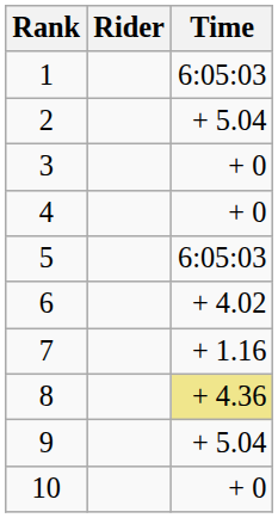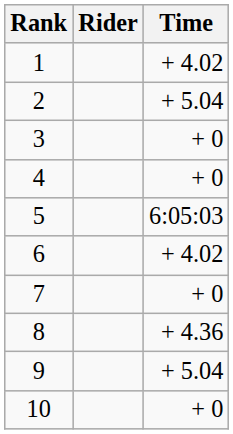 <table class="wikitable">
 <tr>
 <th scope="col">Rank</th>
 <th scope="col">Rider</th>
 <th scope="col">Time</th>
 </tr>
 <tr>
 <td style="text-align:center;">1</td>
 <td></td>
-<td style="text-align:right;">6:05:03</td>
+<td style="text-align:right;">+ 4.02</td>
 </tr>
 <tr>
 <td style="text-align:center;">2</td>
 <td></td>
 <td style="text-align:right;">+ 5.04</td>
 </tr>
 <tr>
 <td style="text-align:center;">3</td>
 <td></td>
 <td style="text-align:right;">+ 0</td>
 </tr>
 <tr>
 <td style="text-align:center;">4</td>
 <td></td>
 <td style="text-align:right;">+ 0</td>
 </tr>
 <tr>
 <td style="text-align:center;">5</td>
 <td></td>
 <td style="text-align:right;">6:05:03</td>
 </tr>
 <tr>
 <td style="text-align:center;">6</td>
 <td></td>
 <td style="text-align:right;">+ 4.02</td>
 </tr>
 <tr>
 <td style="text-align:center;">7</td>
 <td></td>
-<td style="text-align:right;">+ 1.16</td>
+<td style="text-align:right;">+ 0</td>
 </tr>
 <tr>
 <td style="text-align:center;">8</td>
 <td></td>
-<td style="background: khaki; text-align:right;">+ 4.36</td>
+<td style="text-align:right;">+ 4.36</td>
 </tr>
 <tr>
 <td style="text-align:center;">9</td>
 <td></td>
 <td style="text-align:right;">+ 5.04</td>
 </tr>
 <tr>
 <td style="text-align:center;">10</td>
 <td></td>
 <td style="text-align:right;">+ 0</td>
 </tr>
 </table>
